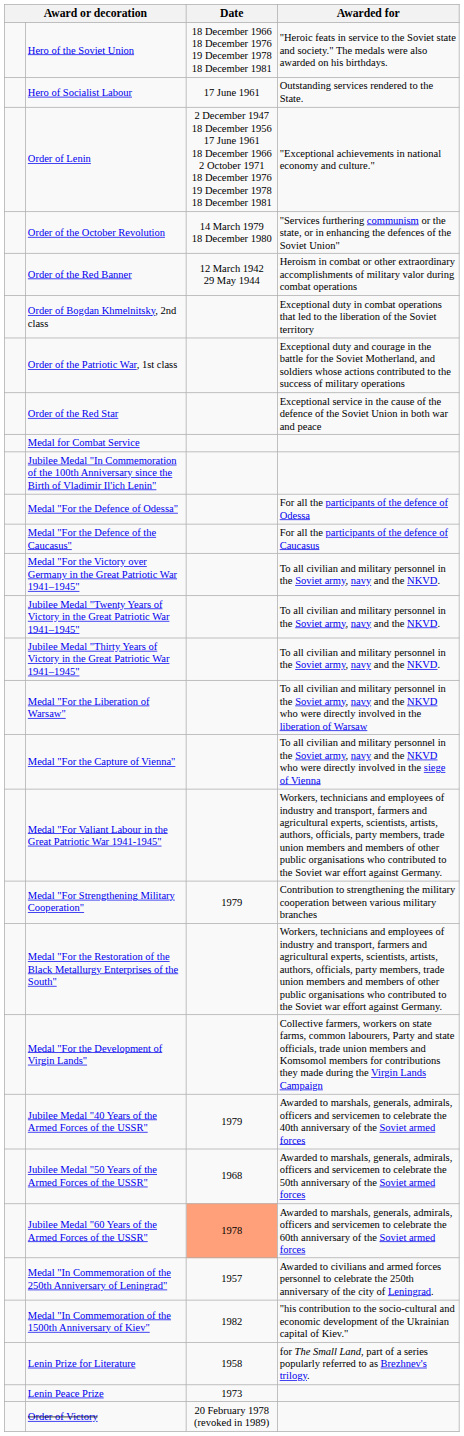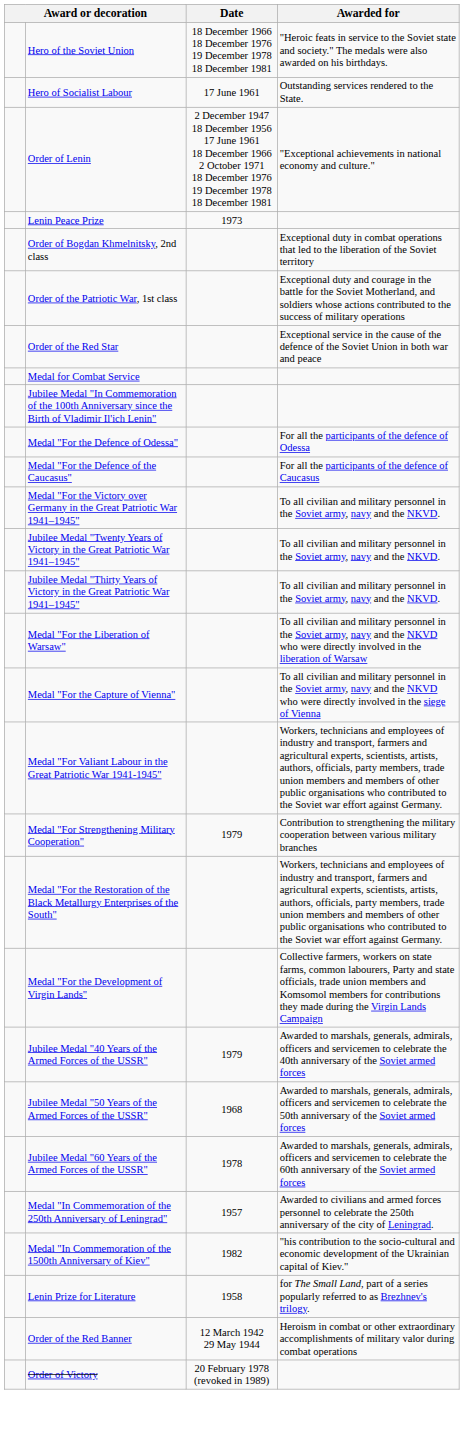 <table class="wikitable" width=100%>
 <tr>
 <th colspan="2" style="width:40%">Award or decoration</th>
 <th scope="col" width="20%">Date</th>
 <th scope="col" width="40%">Awarded for</th>
 </tr>
 <tr>
 <td width="70px"></td>
 <td style="font-size:90%;"><a href='#'>Hero of the Soviet Union</a></td>
 <td align="center" style="font-size:90%;">18 December 1966 <br>18 December 1976 <br>19 December 1978 <br>18 December 1981</td>
 <td style="font-size:90%;">"Heroic feats in service to the Soviet state and society." The medals were also awarded on his birthdays.</td>
 </tr>
 <tr>
 <td width="70px"></td>
 <td style="font-size:90%;"><a href='#'>Hero of Socialist Labour</a></td>
 <td align="center" style="font-size:90%;">17 June 1961</td>
 <td style="font-size:90%;">Outstanding services rendered to the State.</td>
 </tr>
 <tr>
 <td width="70px"></td>
 <td style="font-size:90%;"><a href='#'>Order of Lenin</a></td>
 <td align="center" style="font-size:90%;">2 December 1947<br>18 December 1956<br>17 June 1961<br>18 December 1966<br>2 October 1971<br>18 December 1976<br>19 December 1978<br>18 December 1981</td>
 <td style="font-size:90%;">"Exceptional achievements in national economy and culture."</td>
 </tr>
 <tr>
 <td width="70px"></td>
-<td style="font-size:90%;"><a href='#'>Order of the October Revolution</a></td>
-<td align="center" style="font-size:90%;">14 March 1979<br>18 December 1980</td>
-<td style="font-size:90%;">"Services furthering <a href='#'>communism</a> or the state, or in enhancing the defences of the Soviet Union"</td>
-</tr>
-<tr>
-<td width="70px"></td>
-<td style="font-size:90%;"><a href='#'>Order of the Red Banner</a></td>
-<td align="center" style="font-size:90%;">12 March 1942<br>29 May 1944</td>
-<td style="font-size:90%;">Heroism in combat or other extraordinary accomplishments of military valor during combat operations</td>
+<td style="font-size:90%;"><a href='#'>Lenin Peace Prize</a></td>
+<td align="center" style="font-size:90%;">1973</td>
+<td style="font-size:90%;"></td>
 </tr>
 <tr>
 <td width="70px"></td>
 <td style="font-size:90%;"><a href='#'>Order of Bogdan Khmelnitsky</a>, 2nd class</td>
 <td align="center" style="font-size:90%;"></td>
 <td style="font-size:90%;">Exceptional duty in combat operations that led to the liberation of the Soviet territory</td>
 </tr>
 <tr>
 <td width="70px"></td>
 <td style="font-size:90%;"><a href='#'>Order of the Patriotic War</a>, 1st class</td>
 <td align="center" style="font-size:90%;"></td>
 <td style="font-size:90%;">Exceptional duty and courage in the battle for the Soviet Motherland, and soldiers whose actions contributed to the success of military operations</td>
 </tr>
 <tr>
 <td width="70px"></td>
 <td style="font-size:90%;"><a href='#'>Order of the Red Star</a></td>
 <td align="center" style="font-size:90%;"></td>
 <td style="font-size:90%;">Exceptional service in the cause of the defence of the Soviet Union in both war and peace</td>
 </tr>
 <tr>
 <td width="70px"></td>
 <td style="font-size:90%;"><a href='#'>Medal for Combat Service</a></td>
 <td align="center" style="font-size:90%;"></td>
 <td style="font-size:90%;"></td>
 </tr>
 <tr>
 <td width="70px"></td>
 <td style="font-size:90%;"><a href='#'>Jubilee Medal "In Commemoration of the 100th Anniversary since the Birth of Vladimir Il'ich Lenin"</a></td>
 <td align="center" style="font-size:90%;"></td>
 <td style="font-size:90%;"></td>
 </tr>
 <tr>
 <td width="70px"></td>
 <td style="font-size:90%;"><a href='#'>Medal "For the Defence of Odessa"</a></td>
 <td align="center" style="font-size:90%;"></td>
 <td style="font-size:90%;">For all the <a href='#'>participants of the defence of Odessa</a></td>
 </tr>
 <tr>
 <td width="70px"></td>
 <td style="font-size:90%;"><a href='#'>Medal "For the Defence of the Caucasus"</a></td>
 <td align="center" style="font-size:90%;"></td>
 <td style="font-size:90%;">For all the <a href='#'>participants of the defence of Caucasus</a></td>
 </tr>
 <tr>
 <td width="70px"></td>
 <td style="font-size:90%;"><a href='#'>Medal "For the Victory over Germany in the Great Patriotic War 1941–1945"</a></td>
 <td align="center" style="font-size:90%;"></td>
 <td style="font-size:90%;">To all civilian and military personnel in the <a href='#'>Soviet army</a>, <a href='#'>navy</a> and the <a href='#'>NKVD</a>.</td>
 </tr>
 <tr>
 <td width="70px"></td>
 <td style="font-size:90%;"><a href='#'>Jubilee Medal "Twenty Years of Victory in the Great Patriotic War 1941–1945"</a></td>
 <td align="center" style="font-size:90%;"></td>
 <td style="font-size:90%;">To all civilian and military personnel in the <a href='#'>Soviet army</a>, <a href='#'>navy</a> and the <a href='#'>NKVD</a>.</td>
 </tr>
 <tr>
 <td width="70px"></td>
 <td style="font-size:90%;"><a href='#'>Jubilee Medal "Thirty Years of Victory in the Great Patriotic War 1941–1945"</a></td>
 <td align="center" style="font-size:90%;"></td>
 <td style="font-size:90%;">To all civilian and military personnel in the <a href='#'>Soviet army</a>, <a href='#'>navy</a> and the <a href='#'>NKVD</a>.</td>
 </tr>
 <tr>
 <td width="70px"></td>
 <td style="font-size:90%;"><a href='#'>Medal "For the Liberation of Warsaw"</a></td>
 <td align="center" style="font-size:90%;"></td>
 <td style="font-size:90%;">To all civilian and military personnel in the <a href='#'>Soviet army</a>, <a href='#'>navy</a> and the <a href='#'>NKVD</a> who were directly involved in the <a href='#'>liberation of Warsaw</a></td>
 </tr>
 <tr>
 <td width="70px"></td>
 <td style="font-size:90%;"><a href='#'>Medal "For the Capture of Vienna"</a></td>
 <td align="center" style="font-size:90%;"></td>
 <td style="font-size:90%;">To all civilian and military personnel in the <a href='#'>Soviet army</a>, <a href='#'>navy</a> and the <a href='#'>NKVD</a> who were directly involved in the <a href='#'>siege of Vienna</a></td>
 </tr>
 <tr>
 <td width="70px"></td>
 <td style="font-size:90%;"><a href='#'>Medal "For Valiant Labour in the Great Patriotic War 1941-1945"</a></td>
 <td align="center" style="font-size:90%;"></td>
 <td style="font-size:90%;">Workers, technicians and employees of industry and transport, farmers and agricultural experts, scientists, artists, authors, officials, party members, trade union members and members of other public organisations who contributed to the Soviet war effort against Germany.</td>
 </tr>
 <tr>
 <td width="70px"></td>
 <td style="font-size:90%;"><a href='#'>Medal "For Strengthening Military Cooperation"</a></td>
 <td align="center" style="font-size:90%;">1979</td>
 <td style="font-size:90%;">Contribution to strengthening the military cooperation between various military branches</td>
 </tr>
 <tr>
 <td width="70px"></td>
 <td style="font-size:90%;"><a href='#'>Medal "For the Restoration of the Black Metallurgy Enterprises of the South"</a></td>
 <td align="center" style="font-size:90%;"></td>
 <td style="font-size:90%;">Workers, technicians and employees of industry and transport, farmers and agricultural experts, scientists, artists, authors, officials, party members, trade union members and members of other public organisations who contributed to the Soviet war effort against Germany.</td>
 </tr>
 <tr>
 <td width="70px"></td>
 <td style="font-size:90%;"><a href='#'>Medal "For the Development of Virgin Lands"</a></td>
 <td align="center" style="font-size:90%;"></td>
 <td style="font-size:90%;">Collective farmers, workers on state farms, common labourers, Party and state officials, trade union members and Komsomol members for contributions they made during the <a href='#'>Virgin Lands Campaign</a></td>
 </tr>
 <tr>
 <td width="70px"></td>
 <td style="font-size:90%;"><a href='#'>Jubilee Medal "40 Years of the Armed Forces of the USSR"</a></td>
 <td align="center" style="font-size:90%;">1979</td>
 <td style="font-size:90%;">Awarded to marshals, generals, admirals, officers and servicemen to celebrate the 40th anniversary of the <a href='#'>Soviet armed forces</a></td>
 </tr>
 <tr>
 <td width="70px"></td>
 <td style="font-size:90%;"><a href='#'>Jubilee Medal "50 Years of the Armed Forces of the USSR"</a></td>
 <td align="center" style="font-size:90%;">1968</td>
 <td style="font-size:90%;">Awarded to marshals, generals, admirals, officers and servicemen to celebrate the 50th anniversary of the <a href='#'>Soviet armed forces</a></td>
 </tr>
 <tr>
 <td width="70px"></td>
 <td style="font-size:90%;"><a href='#'>Jubilee Medal "60 Years of the Armed Forces of the USSR"</a></td>
-<td align="center" style="background: lightsalmon; font-size:90%;">1978</td>
+<td align="center" style="font-size:90%;">1978</td>
 <td style="font-size:90%;">Awarded to marshals, generals, admirals, officers and servicemen to celebrate the 60th anniversary of the <a href='#'>Soviet armed forces</a></td>
 </tr>
 <tr>
 <td width="70px"></td>
 <td style="font-size:90%;"><a href='#'>Medal "In Commemoration of the 250th Anniversary of Leningrad"</a></td>
 <td align="center" style="font-size:90%;">1957</td>
 <td style="font-size:90%;">Awarded to civilians and armed forces personnel to celebrate the 250th anniversary of the city of <a href='#'>Leningrad</a>.</td>
 </tr>
 <tr>
 <td width="70px"></td>
 <td style="font-size:90%;"><a href='#'>Medal "In Commemoration of the 1500th Anniversary of Kiev"</a></td>
 <td align="center" style="font-size:90%;">1982</td>
 <td style="font-size:90%;">"his contribution to the socio-cultural and economic development of the Ukrainian capital of Kiev."</td>
 </tr>
 <tr>
 <td width="70px"></td>
 <td style="font-size:90%;"><a href='#'>Lenin Prize for Literature</a></td>
 <td align="center" style="font-size:90%;">1958</td>
 <td style="font-size:90%;">for <em>The Small Land</em>, part of a series popularly referred to as <a href='#'>Brezhnev's trilogy</a>.</td>
 </tr>
 <tr>
 <td width="70px"></td>
-<td style="font-size:90%;"><a href='#'>Lenin Peace Prize</a></td>
-<td align="center" style="font-size:90%;">1973</td>
-<td style="font-size:90%;"></td>
+<td style="font-size:90%;"><a href='#'>Order of the Red Banner</a></td>
+<td align="center" style="font-size:90%;">12 March 1942<br>29 May 1944</td>
+<td style="font-size:90%;">Heroism in combat or other extraordinary accomplishments of military valor during combat operations</td>
 </tr>
 <tr>
 <td width="70px"></td>
 <td style="font-size:90%;"><s><a href='#'>Order of Victory</a></s></td>
 <td align="center" style="font-size:90%;">20 February 1978 <br> (revoked in 1989)</td>
 <td style="font-size:90%;"></td>
 </tr>
 </table>
